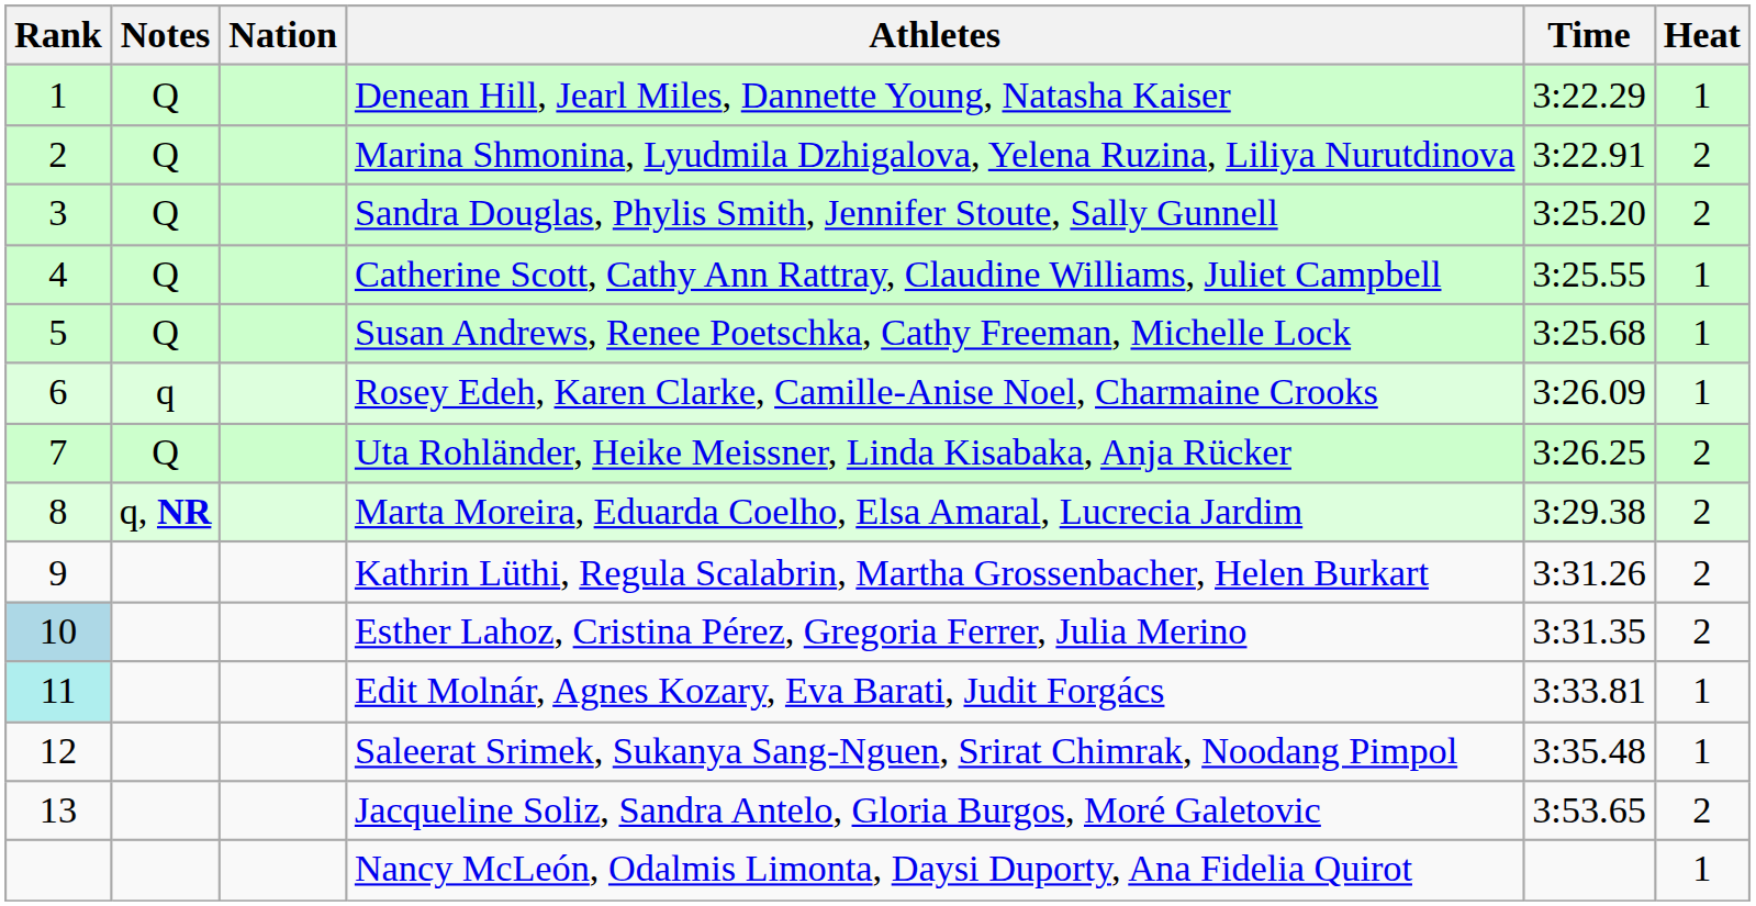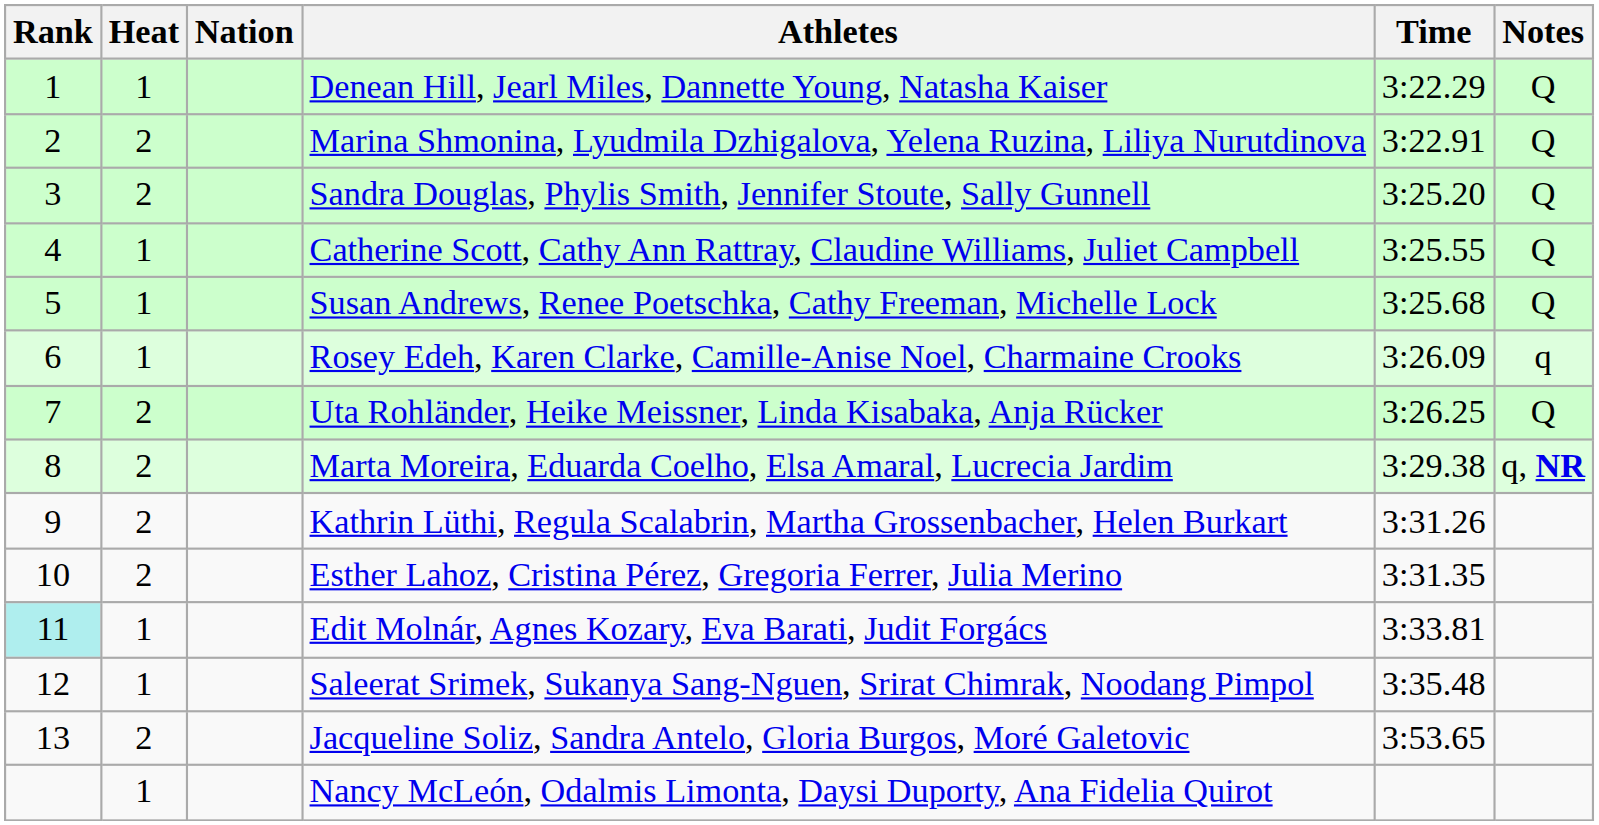 <table class="wikitable sortable" style="text-align:center">
 <tr>
 <th>Rank</th>
-<th>Notes</th>
+<th>Heat</th>
 <th>Nation</th>
 <th>Athletes</th>
 <th>Time</th>
-<th>Heat</th>
+<th>Notes</th>
 </tr>
 <tr bgcolor=ccffcc>
 <td>1</td>
-<td>Q</td>
+<td>1</td>
 <td align=left></td>
 <td align=left><a href='#'>Denean Hill</a>, <a href='#'>Jearl Miles</a>, <a href='#'>Dannette Young</a>, <a href='#'>Natasha Kaiser</a></td>
 <td>3:22.29</td>
-<td>1</td>
+<td>Q</td>
 </tr>
 <tr bgcolor=ccffcc>
 <td>2</td>
-<td>Q</td>
+<td>2</td>
 <td align=left></td>
 <td align=left><a href='#'>Marina Shmonina</a>, <a href='#'>Lyudmila Dzhigalova</a>, <a href='#'>Yelena Ruzina</a>, <a href='#'>Liliya Nurutdinova</a></td>
 <td>3:22.91</td>
-<td>2</td>
+<td>Q</td>
 </tr>
 <tr bgcolor=ccffcc>
 <td>3</td>
-<td>Q</td>
+<td>2</td>
 <td align=left></td>
 <td align=left><a href='#'>Sandra Douglas</a>, <a href='#'>Phylis Smith</a>, <a href='#'>Jennifer Stoute</a>, <a href='#'>Sally Gunnell</a></td>
 <td>3:25.20</td>
-<td>2</td>
+<td>Q</td>
 </tr>
 <tr bgcolor=ccffcc>
 <td>4</td>
-<td>Q</td>
+<td>1</td>
 <td align=left></td>
 <td align=left><a href='#'>Catherine Scott</a>, <a href='#'>Cathy Ann Rattray</a>, <a href='#'>Claudine Williams</a>, <a href='#'>Juliet Campbell</a></td>
 <td>3:25.55</td>
-<td>1</td>
+<td>Q</td>
 </tr>
 <tr bgcolor=ccffcc>
 <td>5</td>
-<td>Q</td>
+<td>1</td>
 <td align=left></td>
 <td align=left><a href='#'>Susan Andrews</a>, <a href='#'>Renee Poetschka</a>, <a href='#'>Cathy Freeman</a>, <a href='#'>Michelle Lock</a></td>
 <td>3:25.68</td>
-<td>1</td>
+<td>Q</td>
 </tr>
 <tr bgcolor=ddffdd>
 <td>6</td>
-<td>q</td>
+<td>1</td>
 <td align=left></td>
 <td align=left><a href='#'>Rosey Edeh</a>, <a href='#'>Karen Clarke</a>, <a href='#'>Camille-Anise Noel</a>, <a href='#'>Charmaine Crooks</a></td>
 <td>3:26.09</td>
-<td>1</td>
+<td>q</td>
 </tr>
 <tr bgcolor=ccffcc>
 <td>7</td>
-<td>Q</td>
+<td>2</td>
 <td align=left></td>
 <td align=left><a href='#'>Uta Rohländer</a>, <a href='#'>Heike Meissner</a>, <a href='#'>Linda Kisabaka</a>, <a href='#'>Anja Rücker</a></td>
 <td>3:26.25</td>
-<td>2</td>
+<td>Q</td>
 </tr>
 <tr bgcolor=ddffdd>
 <td>8</td>
-<td>q, <strong><a href='#'>NR</a></strong></td>
+<td>2</td>
 <td align=left></td>
 <td align=left><a href='#'>Marta Moreira</a>, <a href='#'>Eduarda Coelho</a>, <a href='#'>Elsa Amaral</a>, <a href='#'>Lucrecia Jardim</a></td>
 <td>3:29.38</td>
-<td>2</td>
+<td>q, <strong><a href='#'>NR</a></strong></td>
 </tr>
 <tr>
 <td>9</td>
-<td></td>
+<td>2</td>
 <td align=left></td>
 <td align=left><a href='#'>Kathrin Lüthi</a>, <a href='#'>Regula Scalabrin</a>, <a href='#'>Martha Grossenbacher</a>, <a href='#'>Helen Burkart</a></td>
 <td>3:31.26</td>
-<td>2</td>
+<td></td>
 </tr>
 <tr>
-<td style="background: lightblue;">10</td>
-<td></td>
+<td>10</td>
+<td>2</td>
 <td align=left></td>
 <td align=left><a href='#'>Esther Lahoz</a>, <a href='#'>Cristina Pérez</a>, <a href='#'>Gregoria Ferrer</a>, <a href='#'>Julia Merino</a></td>
 <td>3:31.35</td>
-<td>2</td>
+<td></td>
 </tr>
 <tr>
 <td style="background: paleturquoise;">11</td>
-<td></td>
+<td>1</td>
 <td align=left></td>
 <td align=left><a href='#'>Edit Molnár</a>, <a href='#'>Agnes Kozary</a>, <a href='#'>Eva Barati</a>, <a href='#'>Judit Forgács</a></td>
 <td>3:33.81</td>
-<td>1</td>
+<td></td>
 </tr>
 <tr>
 <td>12</td>
-<td></td>
+<td>1</td>
 <td align=left></td>
 <td align=left><a href='#'>Saleerat Srimek</a>, <a href='#'>Sukanya Sang-Nguen</a>, <a href='#'>Srirat Chimrak</a>, <a href='#'>Noodang Pimpol</a></td>
 <td>3:35.48</td>
-<td>1</td>
+<td></td>
 </tr>
 <tr>
 <td>13</td>
-<td></td>
+<td>2</td>
 <td align=left></td>
 <td align=left><a href='#'>Jacqueline Soliz</a>, <a href='#'>Sandra Antelo</a>, <a href='#'>Gloria Burgos</a>, <a href='#'>Moré Galetovic</a></td>
 <td>3:53.65</td>
-<td>2</td>
+<td></td>
 </tr>
 <tr>
 <td></td>
-<td></td>
+<td>1</td>
 <td align=left></td>
 <td align=left><a href='#'>Nancy McLeón</a>, <a href='#'>Odalmis Limonta</a>, <a href='#'>Daysi Duporty</a>, <a href='#'>Ana Fidelia Quirot</a></td>
 <td></td>
-<td>1</td>
+<td></td>
 </tr>
 </table>
